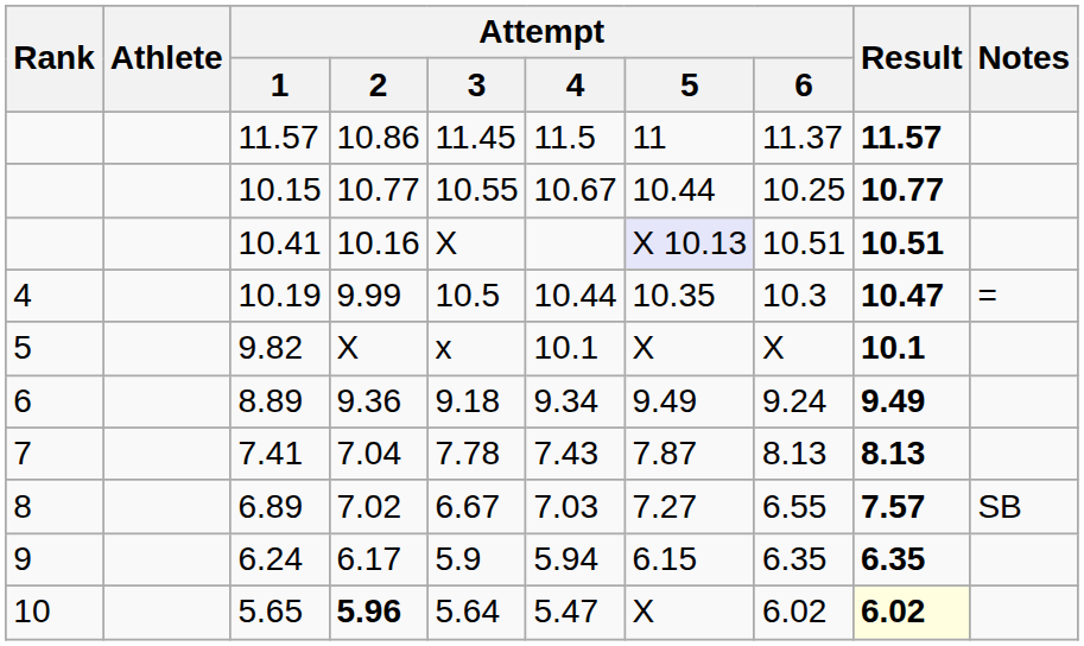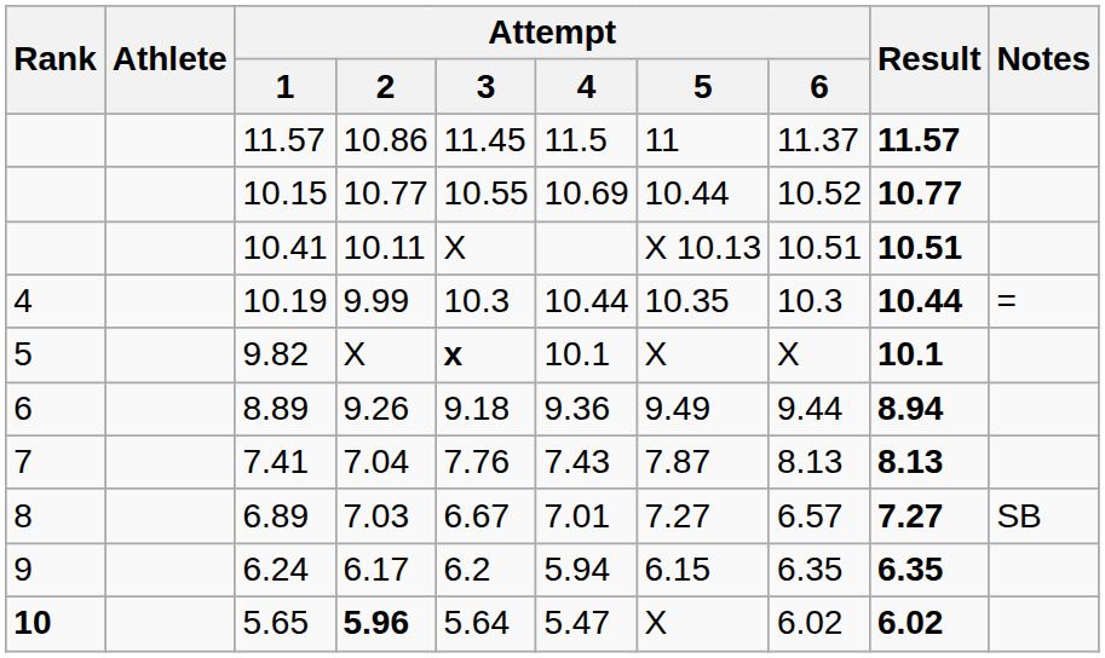 <table class='wikitable'>
 <tr>
 <th rowspan=2>Rank</th>
 <th rowspan=2>Athlete</th>
 <th colspan=6>Attempt</th>
 <th rowspan=2>Result</th>
 <th rowspan=2>Notes</th>
 </tr>
 <tr>
 <th>1</th>
 <th>2</th>
 <th>3</th>
 <th>4</th>
 <th>5</th>
 <th>6</th>
 </tr>
 <tr>
 <td></td>
 <td align=left></td>
 <td>11.57</td>
 <td>10.86</td>
 <td>11.45</td>
 <td>11.5</td>
 <td>11</td>
 <td>11.37</td>
 <td><strong> 11.57 </strong></td>
 <td></td>
 </tr>
 <tr>
 <td></td>
 <td align=left></td>
 <td>10.15</td>
 <td>10.77</td>
 <td>10.55</td>
-<td>10.67</td>
+<td>10.69</td>
 <td>10.44</td>
-<td>10.25</td>
+<td>10.52</td>
 <td><strong> 10.77 </strong></td>
 <td></td>
 </tr>
 <tr>
 <td></td>
 <td align=left></td>
 <td>10.41</td>
-<td>10.16</td>
+<td>10.11</td>
 <td>X</td>
 <td></td>
-<td style="background: lavender;">X 10.13</td>
+<td>X 10.13</td>
 <td>10.51</td>
 <td><strong> 10.51 </strong></td>
 <td></td>
 </tr>
 <tr>
 <td>4</td>
 <td align=left></td>
 <td>10.19</td>
 <td>9.99</td>
-<td>10.5</td>
+<td>10.3</td>
 <td>10.44</td>
 <td>10.35</td>
 <td>10.3</td>
-<td><strong> 10.47 </strong></td>
+<td><strong> 10.44 </strong></td>
 <td>=</td>
 </tr>
 <tr>
 <td>5</td>
 <td align=left></td>
 <td>9.82</td>
 <td>X</td>
-<td>x</td>
+<td><strong>x</strong></td>
 <td>10.1</td>
 <td>X</td>
 <td>X</td>
 <td><strong> 10.1 </strong></td>
 <td></td>
 </tr>
 <tr>
 <td>6</td>
 <td align=left></td>
 <td>8.89</td>
+<td>9.26</td>
+<td>9.18</td>
 <td>9.36</td>
-<td>9.18</td>
-<td>9.34</td>
 <td>9.49</td>
-<td>9.24</td>
-<td><strong> 9.49 </strong></td>
+<td>9.44</td>
+<td><strong> 8.94 </strong></td>
 <td></td>
 </tr>
 <tr>
 <td>7</td>
 <td align=left></td>
 <td>7.41</td>
 <td>7.04</td>
-<td>7.78</td>
+<td>7.76</td>
 <td>7.43</td>
 <td>7.87</td>
 <td>8.13</td>
 <td><strong> 8.13 </strong></td>
 <td></td>
 </tr>
 <tr>
 <td>8</td>
 <td align=left></td>
 <td>6.89</td>
-<td>7.02</td>
+<td>7.03</td>
 <td>6.67</td>
-<td>7.03</td>
+<td>7.01</td>
 <td>7.27</td>
-<td>6.55</td>
-<td><strong> 7.57 </strong></td>
+<td>6.57</td>
+<td><strong> 7.27 </strong></td>
 <td>SB</td>
 </tr>
 <tr>
 <td>9</td>
 <td align=left></td>
 <td>6.24</td>
 <td>6.17</td>
-<td>5.9</td>
+<td>6.2</td>
 <td>5.94</td>
 <td>6.15</td>
 <td>6.35</td>
 <td><strong> 6.35 </strong></td>
 <td></td>
 </tr>
 <tr>
-<td>10</td>
+<td><strong>10</strong></td>
 <td align=left></td>
 <td>5.65</td>
 <td><strong>5.96</strong></td>
 <td>5.64</td>
 <td>5.47</td>
 <td>X</td>
 <td>6.02</td>
-<td style="background: lightyellow;"><strong> 6.02 </strong></td>
+<td><strong> 6.02 </strong></td>
 <td></td>
 </tr>
 </table>
